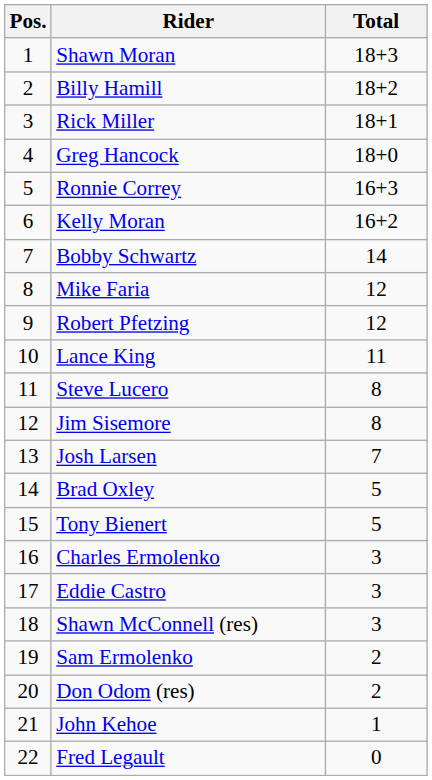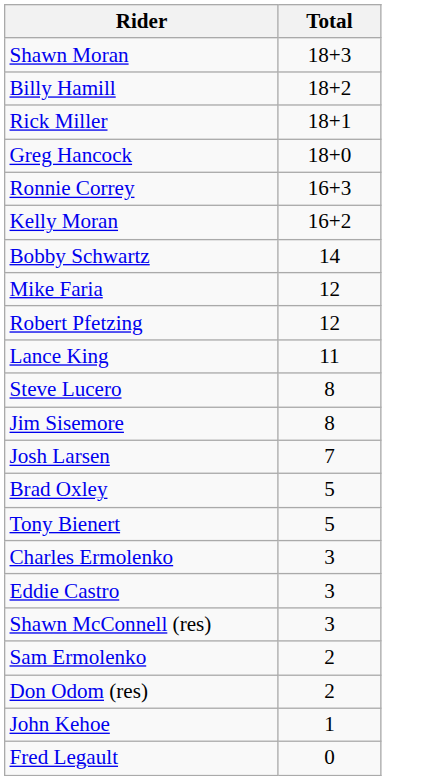 <table class=wikitable>
 <tr>
-<th width=25px>Pos.</th>
 <th width=200px>Rider</th>
 <th width=70px>Total</th>
 </tr>
 <tr align=center >
-<td>1</td>
 <td align=left><a href='#'>Shawn Moran</a></td>
 <td>18+3</td>
 </tr>
 <tr align=center >
-<td>2</td>
 <td align=left><a href='#'>Billy Hamill</a></td>
 <td>18+2</td>
 </tr>
 <tr align=center >
-<td>3</td>
 <td align=left><a href='#'>Rick Miller</a></td>
 <td>18+1</td>
 </tr>
 <tr align=center >
-<td>4</td>
 <td align=left><a href='#'>Greg Hancock</a></td>
 <td>18+0</td>
 </tr>
 <tr align=center >
-<td>5</td>
 <td align=left><a href='#'>Ronnie Correy</a></td>
 <td>16+3</td>
 </tr>
 <tr align=center>
-<td>6</td>
 <td align=left><a href='#'>Kelly Moran</a></td>
 <td>16+2</td>
 </tr>
 <tr align=center>
-<td>7</td>
 <td align=left><a href='#'>Bobby Schwartz</a></td>
 <td>14</td>
 </tr>
 <tr align=center>
-<td>8</td>
 <td align=left><a href='#'>Mike Faria</a></td>
 <td>12</td>
 </tr>
 <tr align=center>
-<td>9</td>
 <td align=left><a href='#'>Robert Pfetzing</a></td>
 <td>12</td>
 </tr>
 <tr align=center>
-<td>10</td>
 <td align=left><a href='#'>Lance King</a></td>
 <td>11</td>
 </tr>
 <tr align=center>
-<td>11</td>
 <td align=left><a href='#'>Steve Lucero</a></td>
 <td>8</td>
 </tr>
 <tr align=center>
-<td>12</td>
 <td align=left><a href='#'>Jim Sisemore</a></td>
 <td>8</td>
 </tr>
 <tr align=center>
-<td>13</td>
 <td align=left><a href='#'>Josh Larsen</a></td>
 <td>7</td>
 </tr>
 <tr align=center>
-<td>14</td>
 <td align=left><a href='#'>Brad Oxley</a></td>
 <td>5</td>
 </tr>
 <tr align=center>
-<td>15</td>
 <td align=left><a href='#'>Tony Bienert</a></td>
 <td>5</td>
 </tr>
 <tr align=center>
-<td>16</td>
 <td align=left><a href='#'>Charles Ermolenko</a></td>
 <td>3</td>
 </tr>
 <tr align=center>
-<td>17</td>
 <td align=left><a href='#'>Eddie Castro</a></td>
 <td>3</td>
 </tr>
 <tr align=center>
-<td>18</td>
 <td align=left><a href='#'>Shawn McConnell</a> (res)</td>
 <td>3</td>
 </tr>
 <tr align=center>
-<td>19</td>
 <td align=left><a href='#'>Sam Ermolenko</a></td>
 <td>2</td>
 </tr>
 <tr align=center>
-<td>20</td>
 <td align=left><a href='#'>Don Odom</a> (res)</td>
 <td>2</td>
 </tr>
 <tr align=center>
-<td>21</td>
 <td align=left><a href='#'>John Kehoe</a></td>
 <td>1</td>
 </tr>
 <tr align=center>
-<td>22</td>
 <td align=left><a href='#'>Fred Legault</a></td>
 <td>0</td>
 </tr>
 </table>
